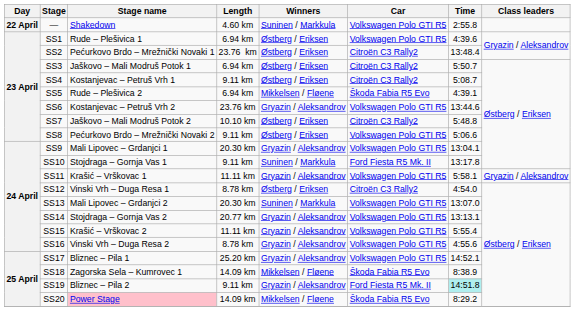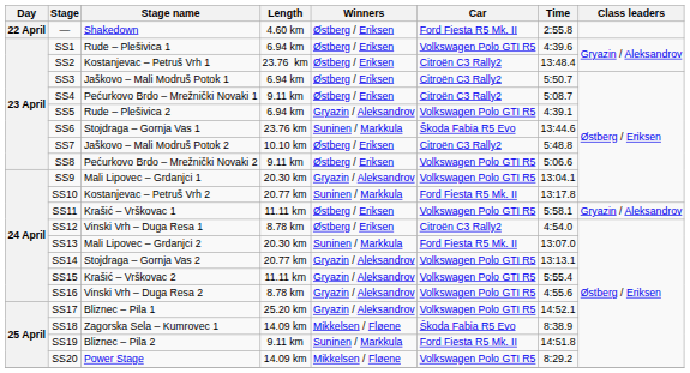 <table class="wikitable" style="font-size: 85%;">
 <tr>
 <th>Day</th>
 <th>Stage</th>
 <th>Stage name</th>
 <th>Length</th>
 <th>Winners</th>
 <th>Car</th>
 <th>Time</th>
 <th>Class leaders</th>
 </tr>
 <tr>
 <th>22 April</th>
 <td align="center">—</td>
 <td><a href='#'>Shakedown</a></td>
 <td align="center">4.60 km</td>
-<td><a href='#'>Suninen</a> / <a href='#'>Markkula</a></td>
-<td><a href='#'>Volkswagen Polo GTI R5</a></td>
+<td><a href='#'>Østberg</a> / <a href='#'>Eriksen</a></td>
+<td><a href='#'>Ford Fiesta R5 Mk. II</a></td>
 <td align="center">2:55.8</td>
 <td></td>
 </tr>
 <tr>
 <th rowspan="8">23 April</th>
 <td align="center">SS1</td>
 <td>Rude – Plešivica 1</td>
 <td align="center">6.94 km</td>
 <td><a href='#'>Østberg</a> / <a href='#'>Eriksen</a></td>
 <td><a href='#'>Volkswagen Polo GTI R5</a></td>
 <td align="center">4:39.6</td>
 <td rowspan="2"><a href='#'>Gryazin</a> / <a href='#'>Aleksandrov</a></td>
 </tr>
 <tr>
 <td align="center">SS2</td>
-<td>Pećurkovo Brdo – Mrežnički Novaki 1</td>
+<td>Kostanjevac – Petruš Vrh 1</td>
 <td align="center">23.76  km</td>
 <td><a href='#'>Østberg</a> / <a href='#'>Eriksen</a></td>
 <td><a href='#'>Citroën C3 Rally2</a></td>
 <td align="center">13:48.4</td>
 </tr>
 <tr>
 <td align="center">SS3</td>
 <td>Jaškovo – Mali Modruš Potok 1</td>
 <td align="center">6.94 km</td>
 <td><a href='#'>Østberg</a> / <a href='#'>Eriksen</a></td>
 <td><a href='#'>Citroën C3 Rally2</a></td>
 <td align="center">5:50.7</td>
 <td rowspan="8"><a href='#'>Østberg</a> / <a href='#'>Eriksen</a></td>
 </tr>
 <tr>
 <td align="center">SS4</td>
-<td>Kostanjevac – Petruš Vrh 1</td>
+<td>Pećurkovo Brdo – Mrežnički Novaki 1</td>
 <td align="center">9.11 km</td>
 <td><a href='#'>Østberg</a> / <a href='#'>Eriksen</a></td>
 <td><a href='#'>Citroën C3 Rally2</a></td>
 <td align="center">5:08.7</td>
 </tr>
 <tr>
 <td align="center">SS5</td>
 <td>Rude – Plešivica 2</td>
 <td align="center">6.94 km</td>
-<td><a href='#'>Mikkelsen</a> / <a href='#'>Fløene</a></td>
-<td><a href='#'>Škoda Fabia R5 Evo</a></td>
+<td><a href='#'>Gryazin</a> / <a href='#'>Aleksandrov</a></td>
+<td><a href='#'>Volkswagen Polo GTI R5</a></td>
 <td align="center">4:39.1</td>
 </tr>
 <tr>
 <td align="center">SS6</td>
-<td>Kostanjevac – Petruš Vrh 2</td>
+<td>Stojdraga – Gornja Vas 1</td>
 <td align="center">23.76 km</td>
-<td><a href='#'>Gryazin</a> / <a href='#'>Aleksandrov</a></td>
-<td><a href='#'>Volkswagen Polo GTI R5</a></td>
+<td><a href='#'>Suninen</a> / <a href='#'>Markkula</a></td>
+<td><a href='#'>Škoda Fabia R5 Evo</a></td>
 <td align="center">13:44.6</td>
 </tr>
 <tr>
 <td align="center">SS7</td>
 <td>Jaškovo – Mali Modruš Potok 2</td>
 <td align="center">10.10 km</td>
 <td><a href='#'>Østberg</a> / <a href='#'>Eriksen</a></td>
 <td><a href='#'>Citroën C3 Rally2</a></td>
 <td align="center">5:48.8</td>
 </tr>
 <tr>
 <td align="center">SS8</td>
 <td>Pećurkovo Brdo – Mrežnički Novaki 2</td>
 <td align="center">9.11 km</td>
 <td><a href='#'>Østberg</a> / <a href='#'>Eriksen</a></td>
 <td><a href='#'>Volkswagen Polo GTI R5</a></td>
 <td align="center">5:06.6</td>
 </tr>
 <tr>
 <th rowspan="8">24 April</th>
 <td align="center">SS9</td>
 <td>Mali Lipovec – Grdanjci 1</td>
 <td align="center">20.30 km</td>
 <td><a href='#'>Gryazin</a> / <a href='#'>Aleksandrov</a></td>
 <td><a href='#'>Volkswagen Polo GTI R5</a></td>
 <td align="center">13:04.1</td>
 </tr>
 <tr>
 <td align="center">SS10</td>
-<td>Stojdraga – Gornja Vas 1</td>
-<td align="center">9.11 km</td>
+<td>Kostanjevac – Petruš Vrh 2</td>
+<td align="center">20.77 km</td>
 <td><a href='#'>Suninen</a> / <a href='#'>Markkula</a></td>
 <td><a href='#'>Ford Fiesta R5 Mk. II</a></td>
 <td align="center">13:17.8</td>
 </tr>
 <tr>
 <td align="center">SS11</td>
 <td>Krašić – Vrškovac 1</td>
 <td align="center">11.11 km</td>
-<td><a href='#'>Gryazin</a> / <a href='#'>Aleksandrov</a></td>
+<td><a href='#'>Østberg</a> / <a href='#'>Eriksen</a></td>
 <td><a href='#'>Volkswagen Polo GTI R5</a></td>
 <td align="center">5:58.1</td>
 <td><a href='#'>Gryazin</a> / <a href='#'>Aleksandrov</a></td>
 </tr>
 <tr>
 <td align="center">SS12</td>
 <td>Vinski Vrh – Duga Resa 1</td>
 <td align="center">8.78 km</td>
 <td><a href='#'>Østberg</a> / <a href='#'>Eriksen</a></td>
 <td><a href='#'>Citroën C3 Rally2</a></td>
 <td align="center">4:54.0</td>
 <td rowspan="9"><a href='#'>Østberg</a> / <a href='#'>Eriksen</a></td>
 </tr>
 <tr>
 <td align="center">SS13</td>
 <td>Mali Lipovec – Grdanjci 2</td>
 <td align="center">20.30 km</td>
 <td><a href='#'>Suninen</a> / <a href='#'>Markkula</a></td>
-<td><a href='#'>Volkswagen Polo GTI R5</a></td>
+<td><a href='#'>Ford Fiesta R5 Mk. II</a></td>
 <td align="center">13:07.0</td>
 </tr>
 <tr>
 <td align="center">SS14</td>
 <td>Stojdraga – Gornja Vas 2</td>
 <td align="center">20.77 km</td>
 <td><a href='#'>Gryazin</a> / <a href='#'>Aleksandrov</a></td>
 <td><a href='#'>Volkswagen Polo GTI R5</a></td>
 <td align="center">13:13.1</td>
 </tr>
 <tr>
 <td align="center">SS15</td>
 <td>Krašić – Vrškovac 2</td>
 <td align="center">11.11 km</td>
 <td><a href='#'>Gryazin</a> / <a href='#'>Aleksandrov</a></td>
 <td><a href='#'>Volkswagen Polo GTI R5</a></td>
 <td align="center">5:55.4</td>
 </tr>
 <tr>
 <td align="center">SS16</td>
 <td>Vinski Vrh – Duga Resa 2</td>
 <td align="center">8.78 km</td>
 <td><a href='#'>Gryazin</a> / <a href='#'>Aleksandrov</a></td>
 <td><a href='#'>Volkswagen Polo GTI R5</a></td>
 <td align="center">4:55.6</td>
 </tr>
 <tr>
 <th rowspan="4">25 April</th>
 <td align="center">SS17</td>
 <td>Bliznec – Pila 1</td>
 <td align="center">25.20 km</td>
 <td><a href='#'>Gryazin</a> / <a href='#'>Aleksandrov</a></td>
 <td><a href='#'>Volkswagen Polo GTI R5</a></td>
 <td align="center">14:52.1</td>
 </tr>
 <tr>
 <td align="center">SS18</td>
 <td>Zagorska Sela – Kumrovec 1</td>
 <td align="center">14.09 km</td>
 <td><a href='#'>Mikkelsen</a> / <a href='#'>Fløene</a></td>
 <td><a href='#'>Škoda Fabia R5 Evo</a></td>
 <td align="center">8:38.9</td>
 </tr>
 <tr>
 <td align="center">SS19</td>
 <td>Bliznec – Pila 2</td>
 <td align="center">9.11 km</td>
-<td><a href='#'>Gryazin</a> / <a href='#'>Aleksandrov</a></td>
+<td><a href='#'>Suninen</a> / <a href='#'>Markkula</a></td>
 <td><a href='#'>Ford Fiesta R5 Mk. II</a></td>
-<td align="center" style="background: paleturquoise;">14:51.8</td>
+<td align="center">14:51.8</td>
 </tr>
 <tr>
 <td align="center">SS20</td>
-<td style="background: pink;"><a href='#'>Power Stage</a></td>
+<td><a href='#'>Power Stage</a></td>
 <td align="center">14.09 km</td>
 <td><a href='#'>Mikkelsen</a> / <a href='#'>Fløene</a></td>
-<td><a href='#'>Škoda Fabia R5 Evo</a></td>
+<td><a href='#'>Volkswagen Polo GTI R5</a></td>
 <td align="center">8:29.2</td>
 </tr>
 <tr>
 </tr>
 </table>
